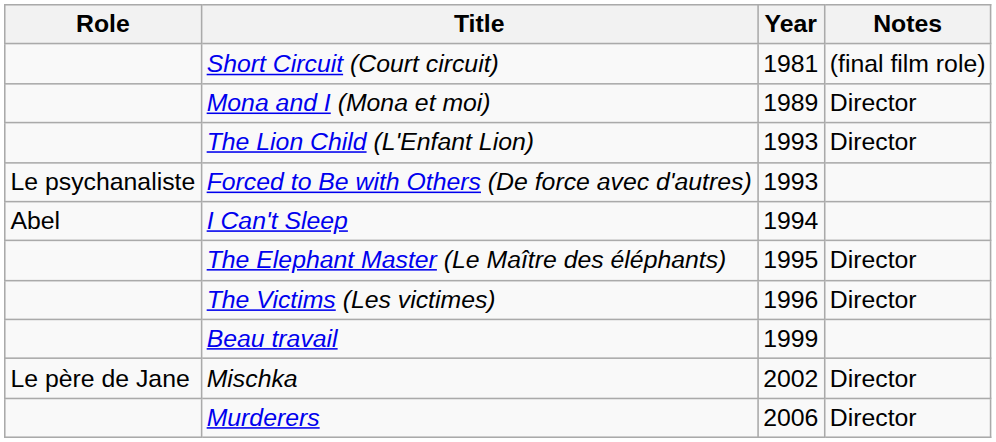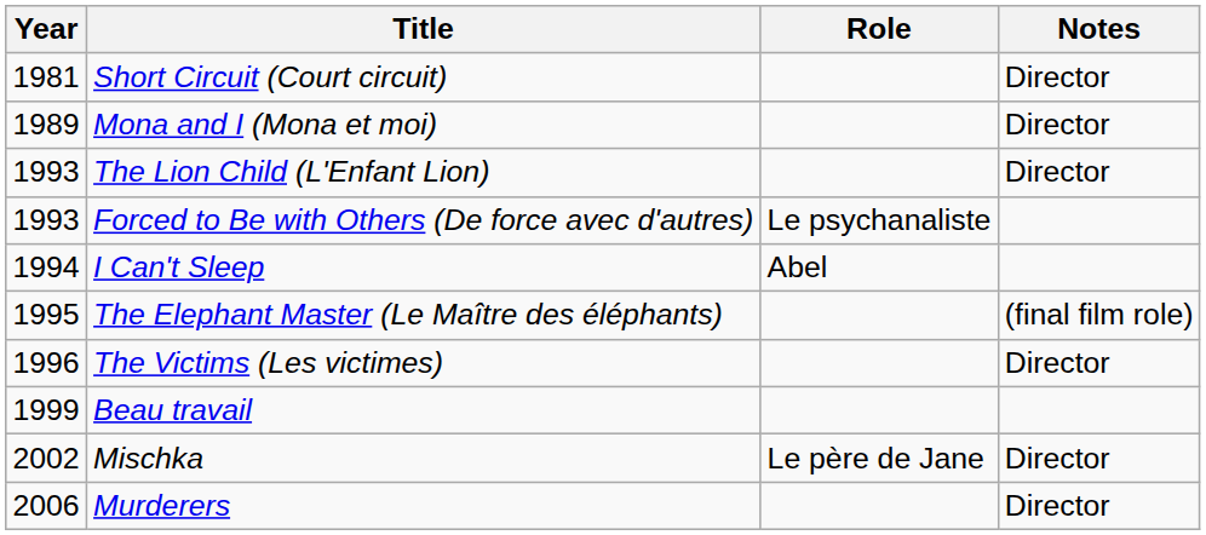 <table class="wikitable">
 <tr>
+<th>Year</th>
+<th>Title</th>
 <th>Role</th>
-<th>Title</th>
-<th>Year</th>
 <th>Notes</th>
 </tr>
 <tr>
+<td>1981</td>
+<td><em><a href='#'>Short Circuit</a> (Court circuit)</em></td>
 <td></td>
-<td><em><a href='#'>Short Circuit</a> (Court circuit)</em></td>
-<td>1981</td>
+<td>Director</td>
+</tr>
+<tr>
+<td>1989</td>
+<td><em><a href='#'>Mona and I</a> (Mona et moi)</em></td>
+<td></td>
+<td>Director</td>
+</tr>
+<tr>
+<td>1993</td>
+<td><em><a href='#'>The Lion Child</a> (L'Enfant Lion)</em></td>
+<td></td>
+<td>Director</td>
+</tr>
+<tr>
+<td>1993</td>
+<td><em><a href='#'>Forced to Be with Others</a> (De force avec d'autres)</em></td>
+<td>Le psychanaliste</td>
+<td></td>
+</tr>
+<tr>
+<td>1994</td>
+<td><em><a href='#'>I Can't Sleep</a></em></td>
+<td>Abel</td>
+<td></td>
+</tr>
+<tr>
+<td>1995</td>
+<td><em><a href='#'>The Elephant Master</a> (Le Maître des éléphants)</em></td>
+<td></td>
 <td>(final film role)</td>
 </tr>
 <tr>
+<td>1996</td>
+<td><em><a href='#'>The Victims</a> (Les victimes)</em></td>
 <td></td>
-<td><em><a href='#'>Mona and I</a> (Mona et moi)</em></td>
-<td>1989</td>
 <td>Director</td>
 </tr>
 <tr>
+<td>1999</td>
+<td><em><a href='#'>Beau travail</a></em></td>
 <td></td>
-<td><em><a href='#'>The Lion Child</a> (L'Enfant Lion)</em></td>
-<td>1993</td>
+<td></td>
+</tr>
+<tr>
+<td>2002</td>
+<td><em>Mischka</em></td>
+<td>Le père de Jane</td>
 <td>Director</td>
 </tr>
 <tr>
-<td>Le psychanaliste</td>
-<td><em><a href='#'>Forced to Be with Others</a> (De force avec d'autres)</em></td>
-<td>1993</td>
+<td>2006</td>
+<td><em><a href='#'>Murderers</a></em></td>
 <td></td>
-</tr>
-<tr>
-<td>Abel</td>
-<td><em><a href='#'>I Can't Sleep</a></em></td>
-<td>1994</td>
-<td></td>
-</tr>
-<tr>
-<td></td>
-<td><em><a href='#'>The Elephant Master</a> (Le Maître des éléphants)</em></td>
-<td>1995</td>
-<td>Director</td>
-</tr>
-<tr>
-<td></td>
-<td><em><a href='#'>The Victims</a> (Les victimes)</em></td>
-<td>1996</td>
-<td>Director</td>
-</tr>
-<tr>
-<td></td>
-<td><em><a href='#'>Beau travail</a></em></td>
-<td>1999</td>
-<td></td>
-</tr>
-<tr>
-<td>Le père de Jane</td>
-<td><em>Mischka</em></td>
-<td>2002</td>
-<td>Director</td>
-</tr>
-<tr>
-<td></td>
-<td><em><a href='#'>Murderers</a></em></td>
-<td>2006</td>
 <td>Director</td>
 </tr>
 </table>
